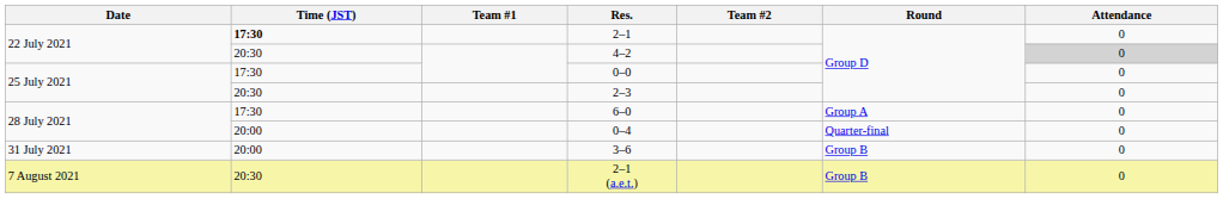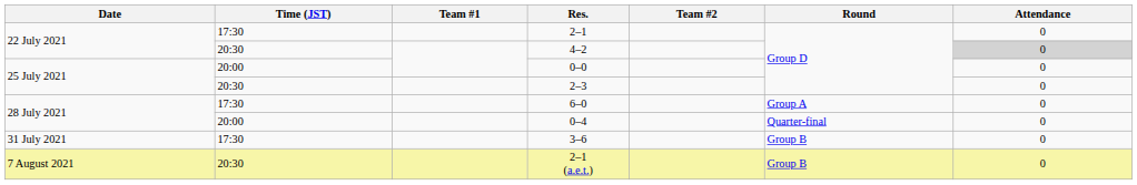 <table class="wikitable" style="text-align:left; width:100%;">
 <tr>
 <th>Date</th>
 <th>Time (<a href='#'>JST</a>)</th>
 <th>Team #1</th>
 <th>Res.</th>
 <th>Team #2</th>
 <th>Round</th>
 <th>Attendance</th>
 </tr>
 <tr>
 <td rowspan="2">22 July 2021</td>
-<td><strong>17:30</strong></td>
+<td>17:30</td>
 <td><strong></strong></td>
 <td style="text-align:center;">2–1</td>
 <td></td>
 <td rowspan="4"><a href='#'>Group D</a></td>
 <td style="text-align:center;">0</td>
 </tr>
 <tr>
 <td>20:30</td>
 <td rowspan="2"><strong></strong></td>
 <td style="text-align:center;">4–2</td>
 <td></td>
 <td style="background: lightgrey; text-align:center;">0</td>
 </tr>
 <tr>
 <td rowspan="2">25 July 2021</td>
-<td>17:30</td>
+<td>20:00</td>
 <td style="text-align:center;">0–0</td>
 <td></td>
 <td style="text-align:center;">0</td>
 </tr>
 <tr>
 <td>20:30</td>
 <td></td>
 <td style="text-align:center;">2–3</td>
 <td><strong></strong></td>
 <td style="text-align:center;">0</td>
 </tr>
 <tr>
 <td rowspan="2">28 July 2021</td>
 <td>17:30</td>
 <td><strong></strong></td>
 <td style="text-align:center;">6–0</td>
 <td></td>
 <td><a href='#'>Group A</a></td>
 <td style="text-align:center;">0</td>
 </tr>
 <tr>
 <td>20:00</td>
 <td></td>
 <td style="text-align:center;">0–4</td>
 <td><strong></strong></td>
 <td><a href='#'>Quarter-final</a></td>
 <td style="text-align:center;">0</td>
 </tr>
 <tr>
 <td>31 July 2021</td>
-<td>20:00</td>
+<td>17:30</td>
 <td></td>
 <td style="text-align:center;">3–6</td>
 <td><strong></strong></td>
 <td><a href='#'>Group B</a></td>
 <td style="text-align:center;">0</td>
 </tr>
 <tr bgcolor=F7F6A8>
 <td>7 August 2021</td>
 <td>20:30</td>
 <td><strong></strong></td>
 <td style="text-align:center;">2–1 <br>(<a href='#'>a.e.t.</a>)</td>
 <td></td>
 <td><a href='#'>Group B</a></td>
 <td style="text-align:center;">0</td>
 </tr>
 </table>
